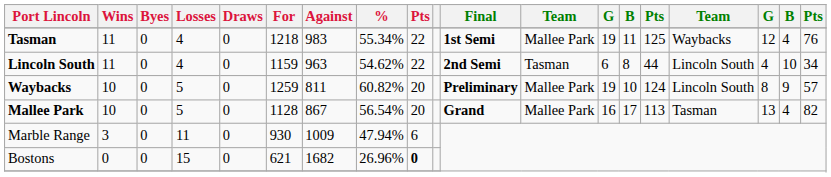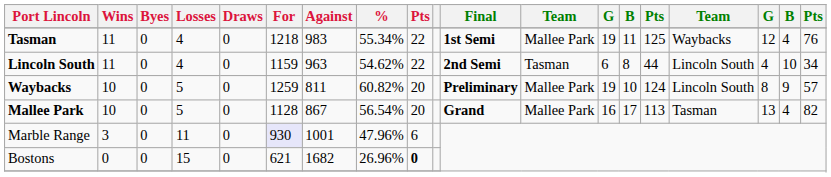 <table style="font-size: 85%; text-align: left;" class="wikitable">
 <tr>
 <th style="color:crimson">Port Lincoln</th>
 <th style="color:crimson">Wins</th>
 <th style="color:crimson">Byes</th>
 <th style="color:crimson">Losses</th>
 <th style="color:crimson">Draws</th>
 <th style="color:crimson">For</th>
 <th style="color:crimson">Against</th>
 <th style="color:crimson">%</th>
 <th style="color:crimson">Pts</th>
 <th></th>
 <th style="color:green">Final</th>
 <th style="color:green">Team</th>
 <th style="color:green">G</th>
 <th style="color:green">B</th>
 <th style="color:green">Pts</th>
 <th style="color:green">Team</th>
 <th style="color:green">G</th>
 <th style="color:green">B</th>
 <th style="color:green">Pts</th>
 </tr>
 <tr>
 </tr>
 <tr>
 </tr>
 <tr>
 <td><strong>	Tasman	</strong></td>
 <td>11</td>
 <td>0</td>
 <td>4</td>
 <td>0</td>
 <td>1218</td>
 <td>983</td>
 <td>55.34%</td>
 <td>22</td>
 <td></td>
 <td><strong>1st Semi</strong></td>
 <td>Mallee Park</td>
 <td>19</td>
 <td>11</td>
 <td>125</td>
 <td>Waybacks</td>
 <td>12</td>
 <td>4</td>
 <td>76</td>
 </tr>
 <tr>
 <td><strong>	Lincoln South	</strong></td>
 <td>11</td>
 <td>0</td>
 <td>4</td>
 <td>0</td>
 <td>1159</td>
 <td>963</td>
 <td>54.62%</td>
 <td>22</td>
 <td></td>
 <td><strong>2nd Semi</strong></td>
 <td>Tasman</td>
 <td>6</td>
 <td>8</td>
 <td>44</td>
 <td>Lincoln South</td>
 <td>4</td>
 <td>10</td>
 <td>34</td>
 </tr>
 <tr>
 <td><strong>	Waybacks	</strong></td>
 <td>10</td>
 <td>0</td>
 <td>5</td>
 <td>0</td>
 <td>1259</td>
 <td>811</td>
 <td>60.82%</td>
 <td>20</td>
 <td></td>
 <td><strong>Preliminary</strong></td>
 <td>Mallee Park</td>
 <td>19</td>
 <td>10</td>
 <td>124</td>
 <td>Lincoln South</td>
 <td>8</td>
 <td>9</td>
 <td>57</td>
 </tr>
 <tr>
 <td><strong>	Mallee Park	</strong></td>
 <td>10</td>
 <td>0</td>
 <td>5</td>
 <td>0</td>
 <td>1128</td>
 <td>867</td>
 <td>56.54%</td>
 <td>20</td>
 <td></td>
 <td><strong>Grand</strong></td>
 <td>Mallee Park</td>
 <td>16</td>
 <td>17</td>
 <td>113</td>
 <td>Tasman</td>
 <td>13</td>
 <td>4</td>
 <td>82</td>
 </tr>
 <tr>
 <td>Marble Range</td>
 <td>3</td>
 <td>0</td>
 <td>11</td>
 <td>0</td>
-<td>930</td>
-<td>1009</td>
-<td>47.94%</td>
+<td style="background: lavender;">930</td>
+<td>1001</td>
+<td>47.96%</td>
 <td>6</td>
 <td></td>
 </tr>
 <tr>
 <td>Bostons</td>
 <td>0</td>
 <td>0</td>
 <td>15</td>
 <td>0</td>
 <td>621</td>
 <td>1682</td>
 <td>26.96%</td>
 <td><strong>0</strong></td>
 <td></td>
 </tr>
 <tr>
 </tr>
 </table>
